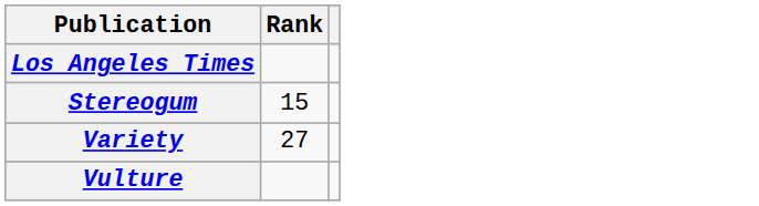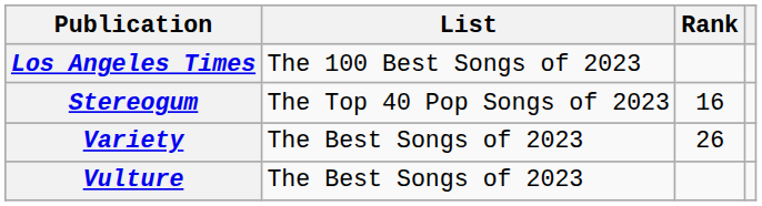 <table class="wikitable plainrowheaders sortable" style="margin-right: 0;">
 <tr>
 <th scope="col">Publication</th>
+<th scope="col">List</th>
 <th scope="col">Rank</th>
 <th scope="col" class="unsortable"></th>
 </tr>
 <tr>
 <th scope="row"><em><a href='#'>Los Angeles Times</a></em></th>
+<td>The 100 Best Songs of 2023</td>
 <td></td>
 <td style="text-align:center"></td>
 </tr>
 <tr>
 <th scope="row"><em><a href='#'>Stereogum</a></em></th>
-<td style="text-align:center">15</td>
+<td>The Top 40 Pop Songs of 2023</td>
+<td style="text-align:center">16</td>
 <td style="text-align:center"></td>
 </tr>
 <tr>
 <th scope="row"><em><a href='#'>Variety</a></em></th>
-<td style="text-align:center">27</td>
+<td>The Best Songs of 2023</td>
+<td style="text-align:center">26</td>
 <td style="text-align:center"></td>
 </tr>
 <tr>
 <th scope="row"><em><a href='#'>Vulture</a></em></th>
+<td>The Best Songs of 2023</td>
 <td></td>
 <td style="text-align:center"></td>
 </tr>
 </table>
